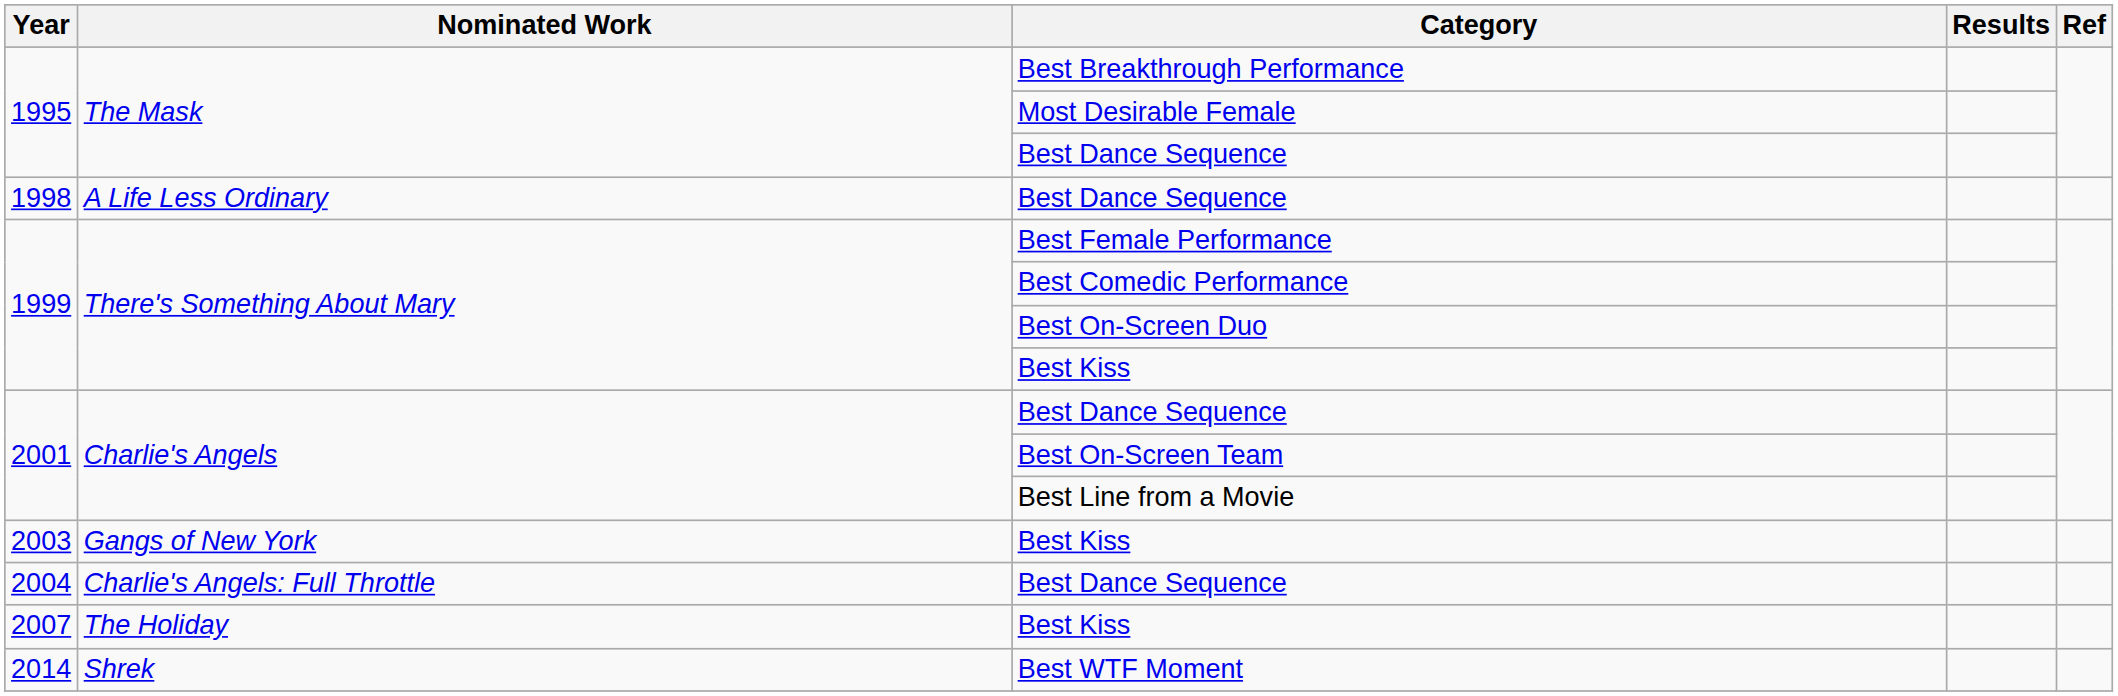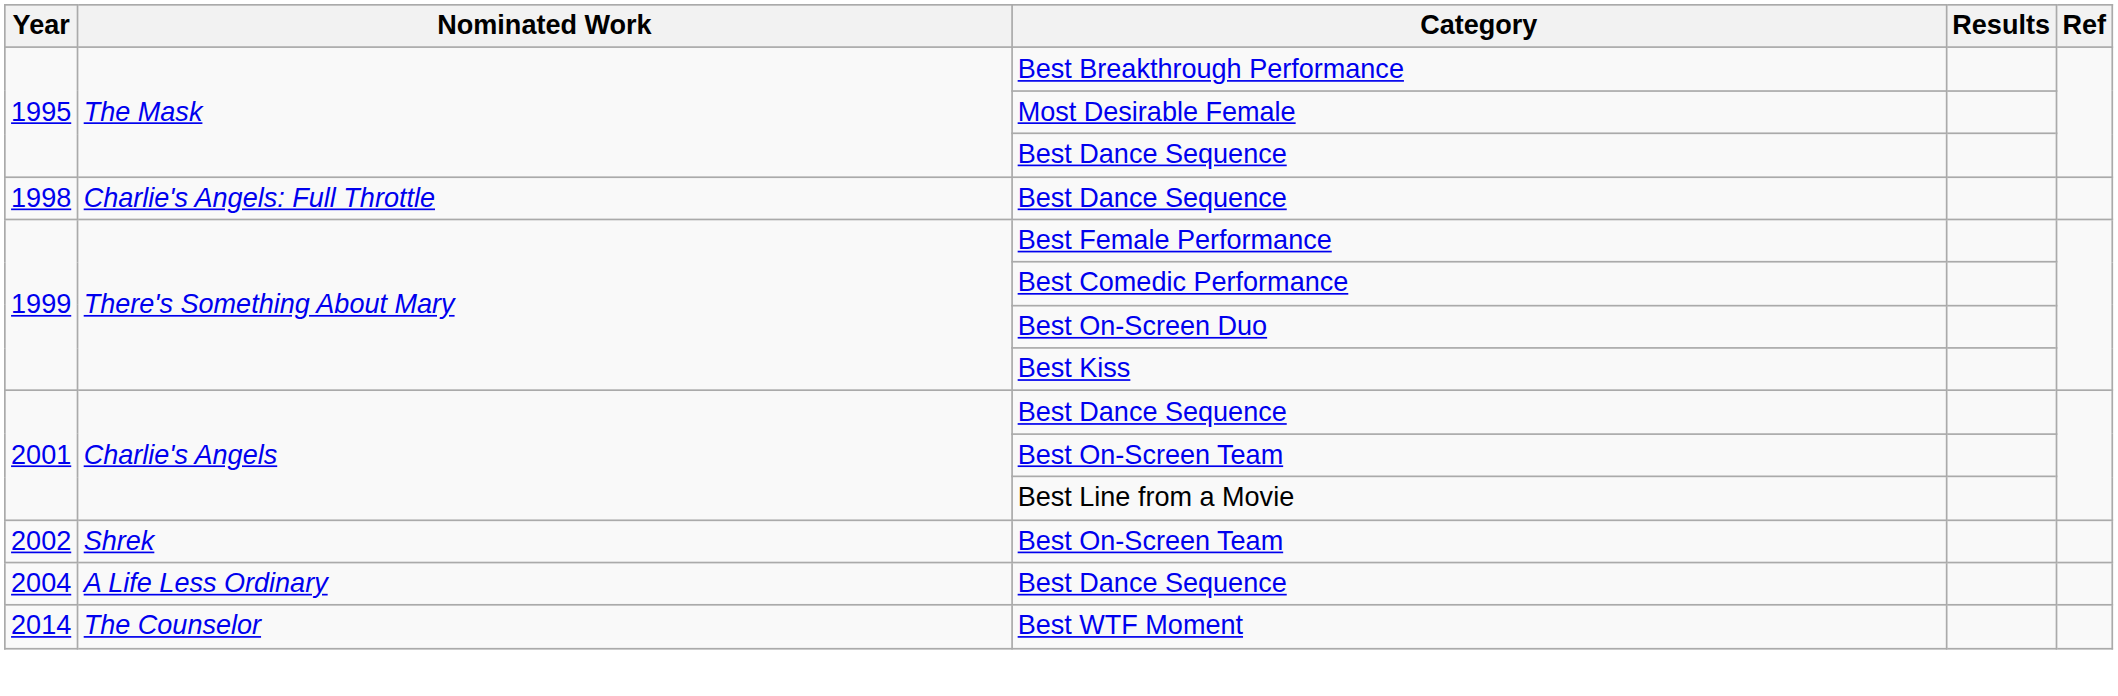 <table class="wikitable">
 <tr>
 <th scope="col" style="width:1em;">Year</th>
 <th scope="col" style="width:35em;">Nominated Work</th>
 <th scope="col" style="width:35em;">Category</th>
 <th scope="col" style="width:1em;">Results</th>
 <th scope="col" style="width:1em;">Ref</th>
 </tr>
 <tr>
 <td rowspan="3"><a href='#'>1995</a></td>
 <td rowspan="3"><em><a href='#'>The Mask</a></em></td>
 <td><a href='#'>Best Breakthrough Performance</a></td>
 <td></td>
 <td rowspan="3"></td>
 </tr>
 <tr>
 <td><a href='#'>Most Desirable Female</a></td>
 <td></td>
 </tr>
 <tr>
 <td><a href='#'>Best Dance Sequence</a></td>
 <td></td>
 </tr>
 <tr>
 <td><a href='#'>1998</a></td>
-<td><em><a href='#'>A Life Less Ordinary</a></em></td>
+<td><em><a href='#'>Charlie's Angels: Full Throttle</a></em></td>
 <td><a href='#'>Best Dance Sequence</a></td>
 <td></td>
 <td></td>
 </tr>
 <tr>
 <td rowspan="4"><a href='#'>1999</a></td>
 <td rowspan="4"><em><a href='#'>There's Something About Mary</a></em></td>
 <td><a href='#'>Best Female Performance</a></td>
 <td></td>
 <td rowspan="4"></td>
 </tr>
 <tr>
 <td><a href='#'>Best Comedic Performance</a></td>
 <td></td>
 </tr>
 <tr>
 <td><a href='#'>Best On-Screen Duo</a></td>
 <td></td>
 </tr>
 <tr>
 <td><a href='#'>Best Kiss</a></td>
 <td></td>
 </tr>
 <tr>
 <td rowspan="3"><a href='#'>2001</a></td>
 <td rowspan="3"><em><a href='#'>Charlie's Angels</a></em></td>
 <td><a href='#'>Best Dance Sequence</a></td>
 <td></td>
 <td rowspan="3"></td>
 </tr>
 <tr>
 <td><a href='#'>Best On-Screen Team</a></td>
 <td></td>
 </tr>
 <tr>
 <td>Best Line from a Movie</td>
 <td></td>
 </tr>
 <tr>
-<td><a href='#'>2003</a></td>
-<td><em><a href='#'>Gangs of New York</a></em></td>
-<td><a href='#'>Best Kiss</a> </td>
+<td><a href='#'>2002</a></td>
+<td><em><a href='#'>Shrek</a></em></td>
+<td><a href='#'>Best On-Screen Team</a> </td>
 <td></td>
 <td></td>
 </tr>
 <tr>
 <td><a href='#'>2004</a></td>
-<td><em><a href='#'>Charlie's Angels: Full Throttle</a></em></td>
+<td><em><a href='#'>A Life Less Ordinary</a></em></td>
 <td><a href='#'>Best Dance Sequence</a></td>
 <td></td>
 <td></td>
 </tr>
 <tr>
-<td><a href='#'>2007</a></td>
-<td><em><a href='#'>The Holiday</a></em></td>
-<td><a href='#'>Best Kiss</a></td>
-<td></td>
-<td></td>
-</tr>
-<tr>
 <td><a href='#'>2014</a></td>
-<td><em><a href='#'>Shrek</a></em></td>
+<td><em><a href='#'>The Counselor</a></em></td>
 <td><a href='#'>Best WTF Moment</a></td>
 <td></td>
 <td></td>
 </tr>
 </table>
